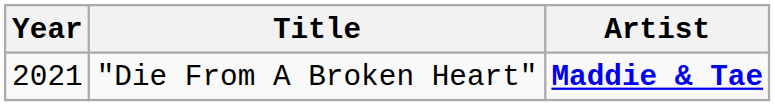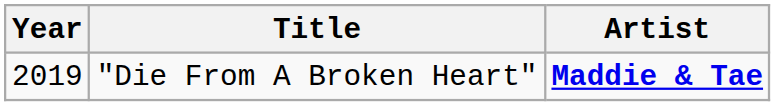 <table class="wikitable">
 <tr>
 <th>Year</th>
 <th>Title</th>
 <th>Artist</th>
 </tr>
 <tr>
-<td>2021</td>
+<td>2019</td>
 <td>"Die From A Broken Heart"</td>
 <td><strong><a href='#'>Maddie & Tae</a></strong></td>
 </tr>
 </table>
